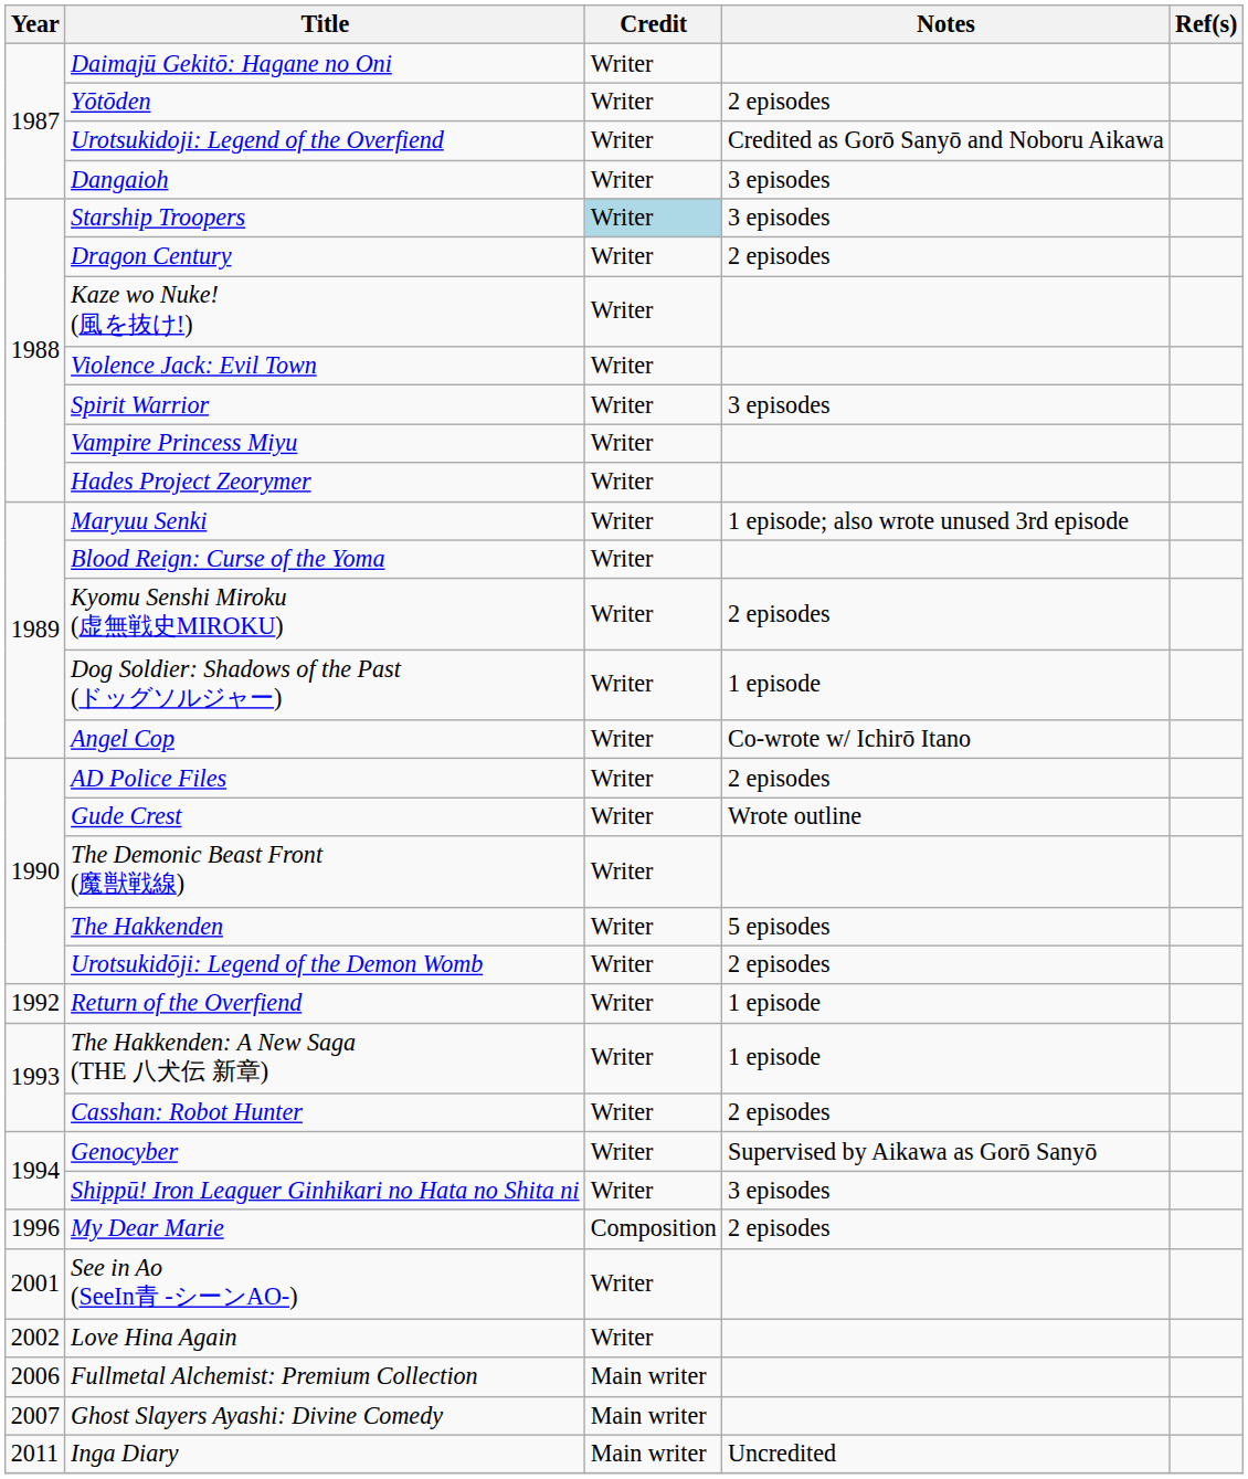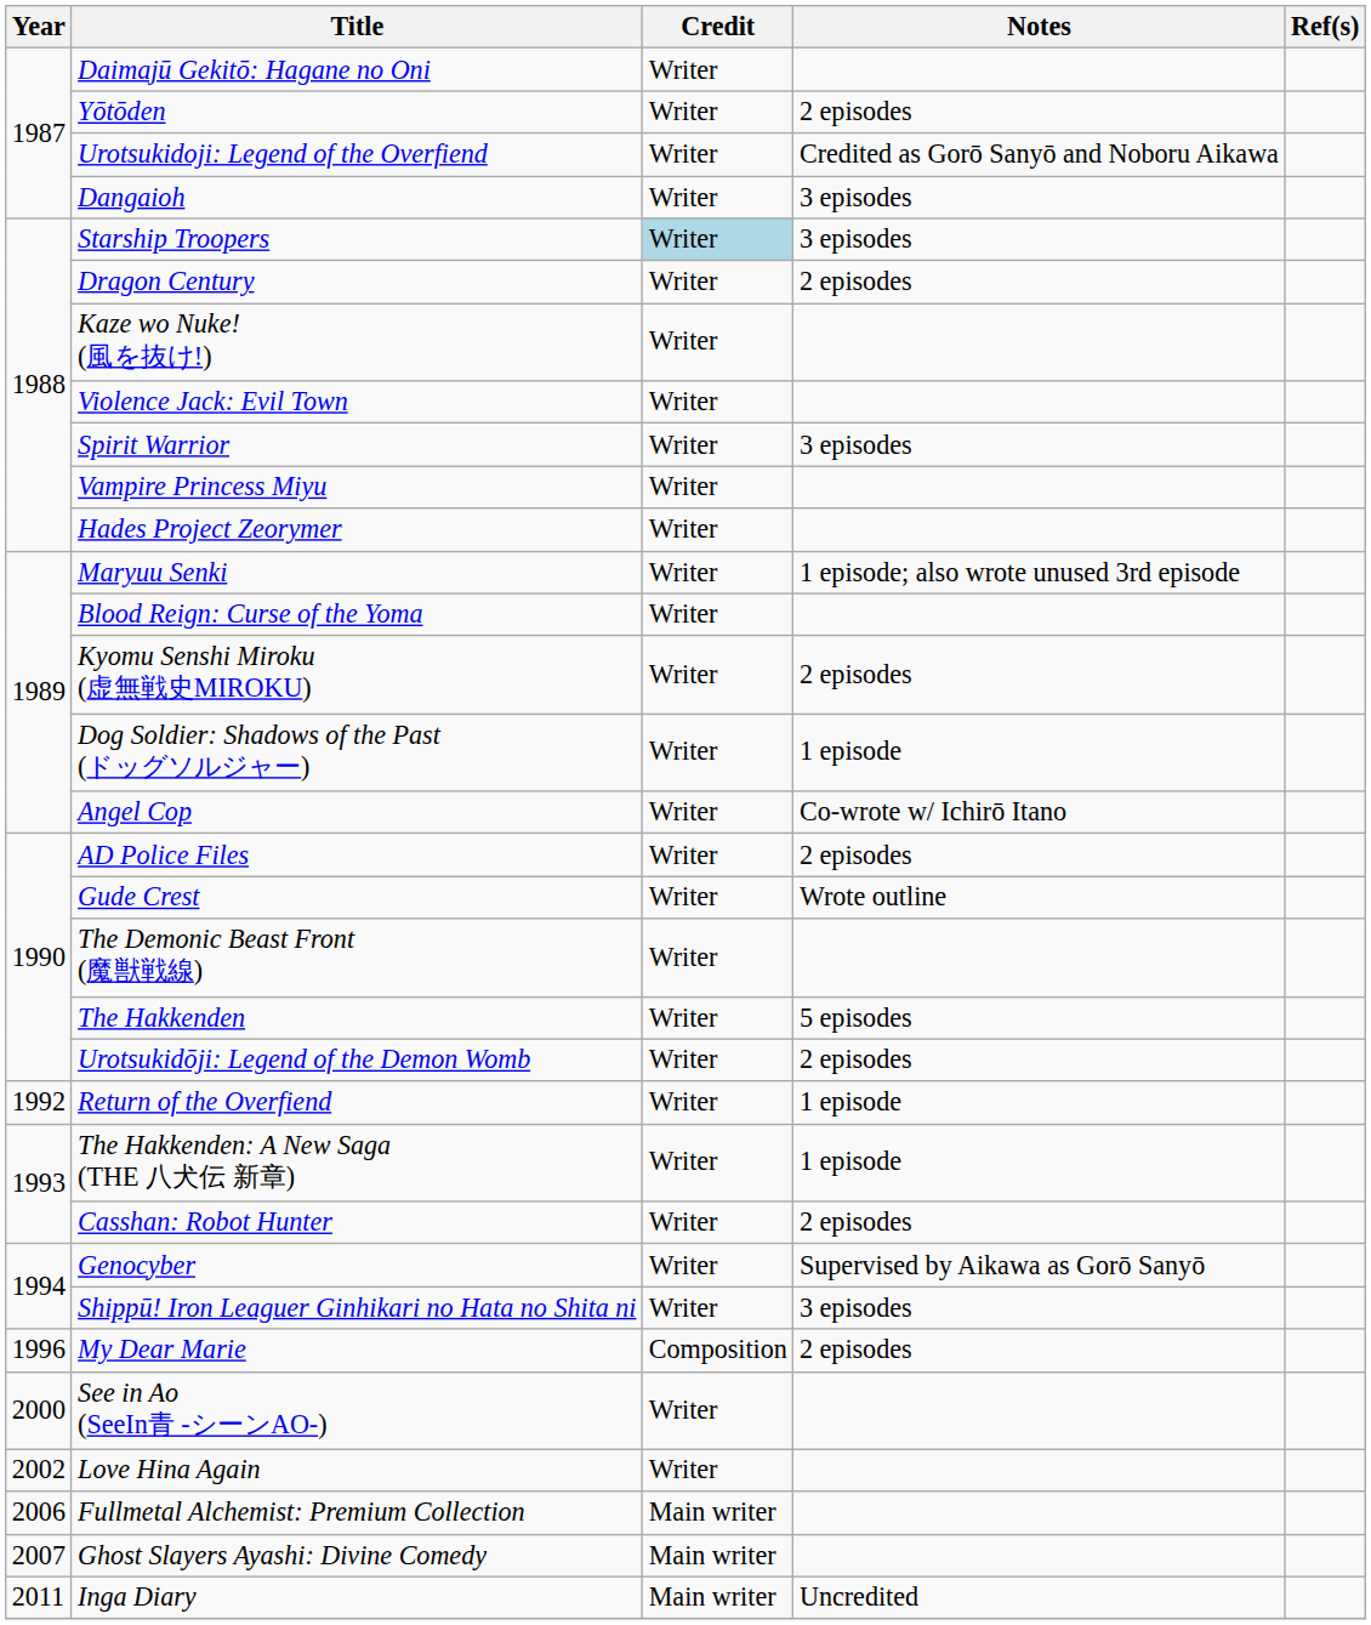 <table class="wikitable">
 <tr>
 <th>Year</th>
 <th>Title</th>
 <th>Credit</th>
 <th>Notes</th>
 <th>Ref(s)</th>
 </tr>
 <tr>
 <td rowspan=4>1987</td>
 <td><em><a href='#'>Daimajū Gekitō: Hagane no Oni</a></em></td>
 <td>Writer</td>
 <td></td>
 <td></td>
 </tr>
 <tr>
 <td><em><a href='#'>Yōtōden</a></em></td>
 <td>Writer</td>
 <td>2 episodes</td>
 <td></td>
 </tr>
 <tr>
 <td><em><a href='#'>Urotsukidoji: Legend of the Overfiend</a></em></td>
 <td>Writer</td>
 <td>Credited as Gorō Sanyō and Noboru Aikawa</td>
 <td></td>
 </tr>
 <tr>
 <td><em><a href='#'>Dangaioh</a></em></td>
 <td>Writer</td>
 <td>3 episodes</td>
 <td></td>
 </tr>
 <tr>
 <td rowspan=7>1988</td>
 <td><em><a href='#'>Starship Troopers</a></em></td>
 <td style="background: lightblue;">Writer</td>
 <td>3 episodes</td>
 <td></td>
 </tr>
 <tr>
 <td><em><a href='#'>Dragon Century</a></em></td>
 <td>Writer</td>
 <td>2 episodes</td>
 <td></td>
 </tr>
 <tr>
 <td><em>Kaze wo Nuke!</em><br>(<a href='#'>風を抜け!</a>)</td>
 <td>Writer</td>
 <td></td>
 <td></td>
 </tr>
 <tr>
 <td><em><a href='#'>Violence Jack: Evil Town</a></em></td>
 <td>Writer</td>
 <td></td>
 <td></td>
 </tr>
 <tr>
 <td><em><a href='#'>Spirit Warrior</a></em></td>
 <td>Writer</td>
 <td>3 episodes</td>
 <td></td>
 </tr>
 <tr>
 <td><em><a href='#'>Vampire Princess Miyu</a></em></td>
 <td>Writer</td>
 <td></td>
 <td></td>
 </tr>
 <tr>
 <td><em><a href='#'>Hades Project Zeorymer</a></em></td>
 <td>Writer</td>
 <td></td>
 <td></td>
 </tr>
 <tr>
 <td rowspan=5>1989</td>
 <td><em><a href='#'>Maryuu Senki</a></em></td>
 <td>Writer</td>
 <td>1 episode; also wrote unused 3rd episode</td>
 <td></td>
 </tr>
 <tr>
 <td><em><a href='#'>Blood Reign: Curse of the Yoma</a></em></td>
 <td>Writer</td>
 <td></td>
 <td></td>
 </tr>
 <tr>
 <td><em>Kyomu Senshi Miroku</em><br>(<a href='#'>虚無戦史MIROKU</a>)</td>
 <td>Writer</td>
 <td>2 episodes</td>
 <td></td>
 </tr>
 <tr>
 <td><em>Dog Soldier: Shadows of the Past</em><br>(<a href='#'>ドッグソルジャー</a>)</td>
 <td>Writer</td>
 <td>1 episode</td>
 <td></td>
 </tr>
 <tr>
 <td><em><a href='#'>Angel Cop</a></em></td>
 <td>Writer</td>
 <td>Co-wrote w/ Ichirō Itano</td>
 <td></td>
 </tr>
 <tr>
 <td rowspan=5>1990</td>
 <td><em><a href='#'>AD Police Files</a></em></td>
 <td>Writer</td>
 <td>2 episodes</td>
 <td></td>
 </tr>
 <tr>
 <td><em><a href='#'>Gude Crest</a></em></td>
 <td>Writer</td>
 <td>Wrote outline</td>
 <td></td>
 </tr>
 <tr>
 <td><em>The Demonic Beast Front</em><br>(<a href='#'>魔獣戦線</a>)</td>
 <td>Writer</td>
 <td></td>
 <td></td>
 </tr>
 <tr>
 <td><em><a href='#'>The Hakkenden</a></em></td>
 <td>Writer</td>
 <td>5 episodes</td>
 <td></td>
 </tr>
 <tr>
 <td><em><a href='#'>Urotsukidōji: Legend of the Demon Womb</a></em></td>
 <td>Writer</td>
 <td>2 episodes</td>
 <td></td>
 </tr>
 <tr>
 <td>1992</td>
 <td><em><a href='#'>Return of the Overfiend</a></em></td>
 <td>Writer</td>
 <td>1 episode</td>
 <td></td>
 </tr>
 <tr>
 <td rowspan=2>1993</td>
 <td><em>The Hakkenden: A New Saga</em><br>(THE 八犬伝 新章)</td>
 <td>Writer</td>
 <td>1 episode</td>
 <td></td>
 </tr>
 <tr>
 <td><em><a href='#'>Casshan: Robot Hunter</a></em></td>
 <td>Writer</td>
 <td>2 episodes</td>
 <td></td>
 </tr>
 <tr>
 <td rowspan=2>1994</td>
 <td><em><a href='#'>Genocyber</a></em></td>
 <td>Writer</td>
 <td>Supervised by Aikawa as Gorō Sanyō</td>
 <td></td>
 </tr>
 <tr>
 <td><em><a href='#'>Shippū! Iron Leaguer Ginhikari no Hata no Shita ni</a></em></td>
 <td>Writer</td>
 <td>3 episodes</td>
 <td></td>
 </tr>
 <tr>
 <td>1996</td>
 <td><em><a href='#'>My Dear Marie</a></em></td>
 <td>Composition</td>
 <td>2 episodes</td>
 <td></td>
 </tr>
 <tr>
-<td>2001</td>
+<td>2000</td>
 <td><em>See in Ao</em><br>(<a href='#'>SeeIn青 -シーンAO-</a>)</td>
 <td>Writer</td>
 <td></td>
 <td></td>
 </tr>
 <tr>
 <td>2002</td>
 <td><em>Love Hina Again</em></td>
 <td>Writer</td>
 <td></td>
 <td></td>
 </tr>
 <tr>
 <td>2006</td>
 <td><em>Fullmetal Alchemist: Premium Collection</em></td>
 <td>Main writer</td>
 <td></td>
 <td></td>
 </tr>
 <tr>
 <td>2007</td>
 <td><em>Ghost Slayers Ayashi: Divine Comedy</em></td>
 <td>Main writer</td>
 <td></td>
 <td></td>
 </tr>
 <tr>
 <td>2011</td>
 <td><em>Inga Diary</em></td>
 <td>Main writer</td>
 <td>Uncredited</td>
 <td></td>
 </tr>
 <tr>
 </tr>
 </table>
